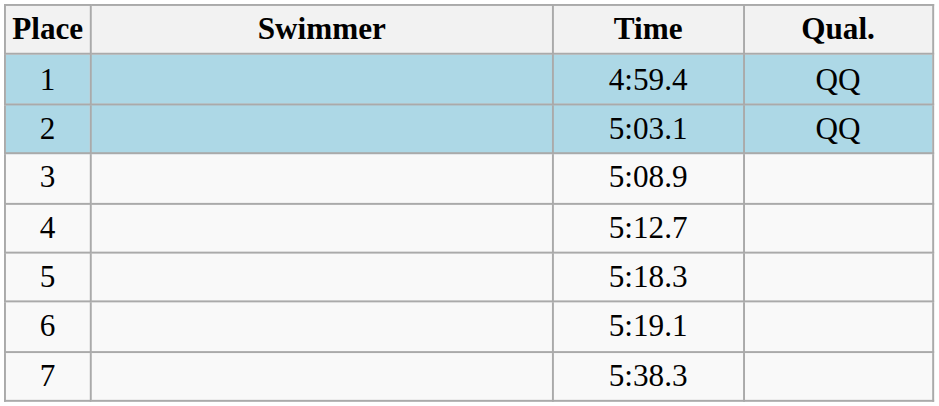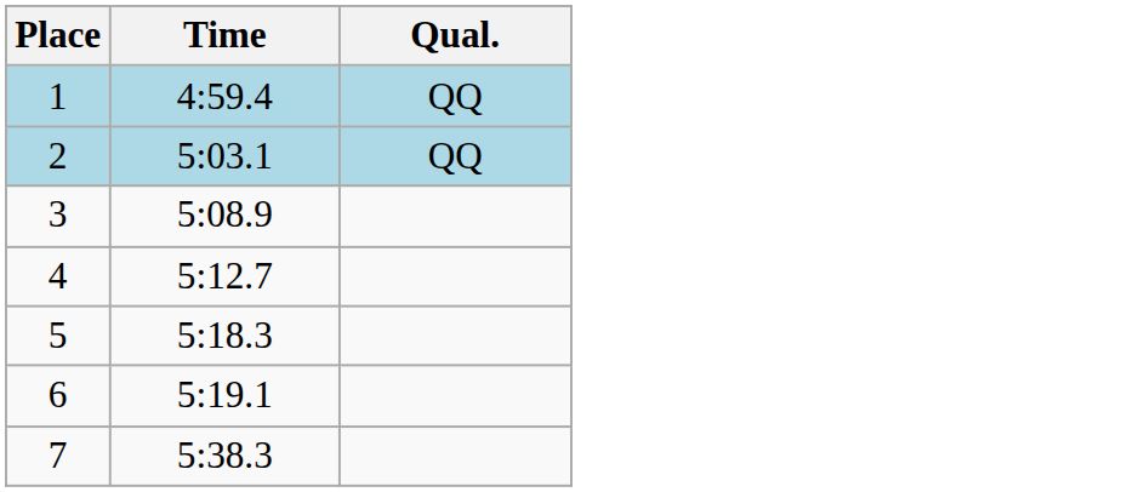 <table class=wikitable style="text-align:center">
 <tr>
 <th>Place</th>
-<th width=230>Swimmer</th>
 <th width=90>Time</th>
 <th width=90>Qual.</th>
 </tr>
 <tr bgcolor=lightblue>
 <td>1</td>
-<td align=left></td>
 <td>4:59.4</td>
 <td>QQ</td>
 </tr>
 <tr bgcolor=lightblue>
 <td>2</td>
-<td align=left></td>
 <td>5:03.1</td>
 <td>QQ</td>
 </tr>
 <tr>
 <td>3</td>
-<td align=left></td>
 <td>5:08.9</td>
 <td></td>
 </tr>
 <tr>
 <td>4</td>
-<td align=left></td>
 <td>5:12.7</td>
 <td></td>
 </tr>
 <tr>
 <td>5</td>
-<td align=left></td>
 <td>5:18.3</td>
 <td></td>
 </tr>
 <tr>
 <td>6</td>
-<td align=left></td>
 <td>5:19.1</td>
 <td></td>
 </tr>
 <tr>
 <td>7</td>
-<td align=left></td>
 <td>5:38.3</td>
 <td></td>
 </tr>
 </table>
